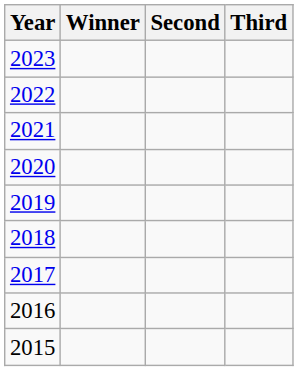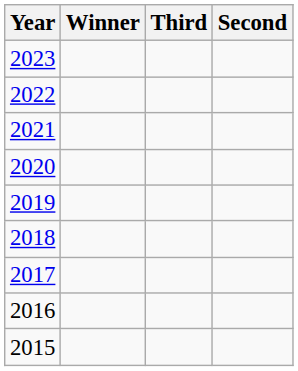 <table class="wikitable">
 <tr>
 <th>Year</th>
 <th>Winner</th>
+<th>Third</th>
 <th>Second</th>
-<th>Third</th>
 </tr>
 <tr>
 <td><a href='#'>2023</a></td>
 <td></td>
 <td></td>
 <td></td>
 </tr>
 <tr>
 <td><a href='#'>2022</a></td>
 <td></td>
 <td></td>
 <td></td>
 </tr>
 <tr>
 <td><a href='#'>2021</a></td>
 <td></td>
 <td></td>
 <td></td>
 </tr>
 <tr>
 <td><a href='#'>2020</a></td>
 <td></td>
 <td></td>
 <td></td>
 </tr>
 <tr>
 <td><a href='#'>2019</a></td>
 <td></td>
 <td></td>
 <td></td>
 </tr>
 <tr>
 <td><a href='#'>2018</a></td>
 <td></td>
 <td></td>
 <td></td>
 </tr>
 <tr>
 <td><a href='#'>2017</a></td>
 <td></td>
 <td></td>
 <td></td>
 </tr>
 <tr>
 <td>2016</td>
 <td></td>
 <td></td>
 <td></td>
 </tr>
 <tr>
 <td>2015</td>
 <td></td>
 <td></td>
 <td></td>
 </tr>
 </table>
